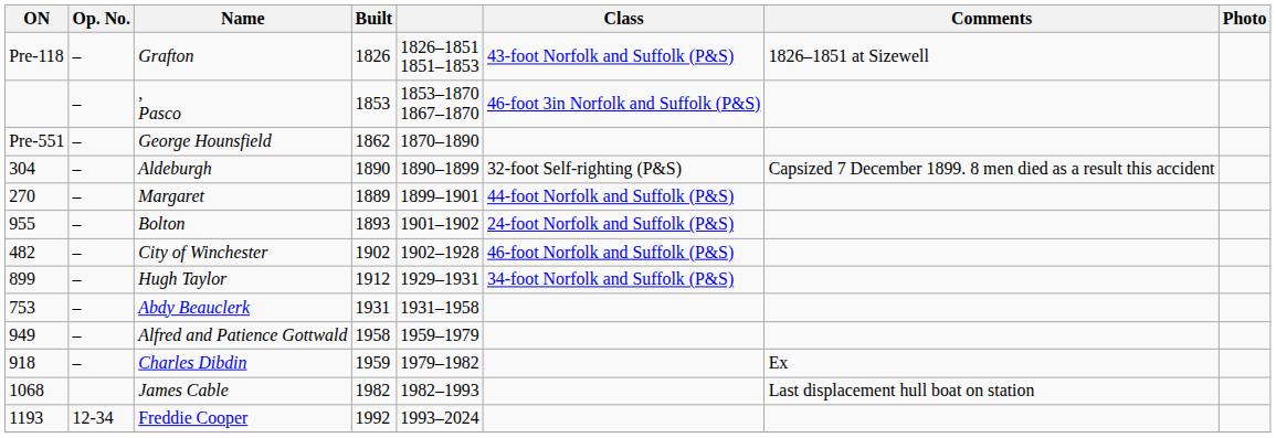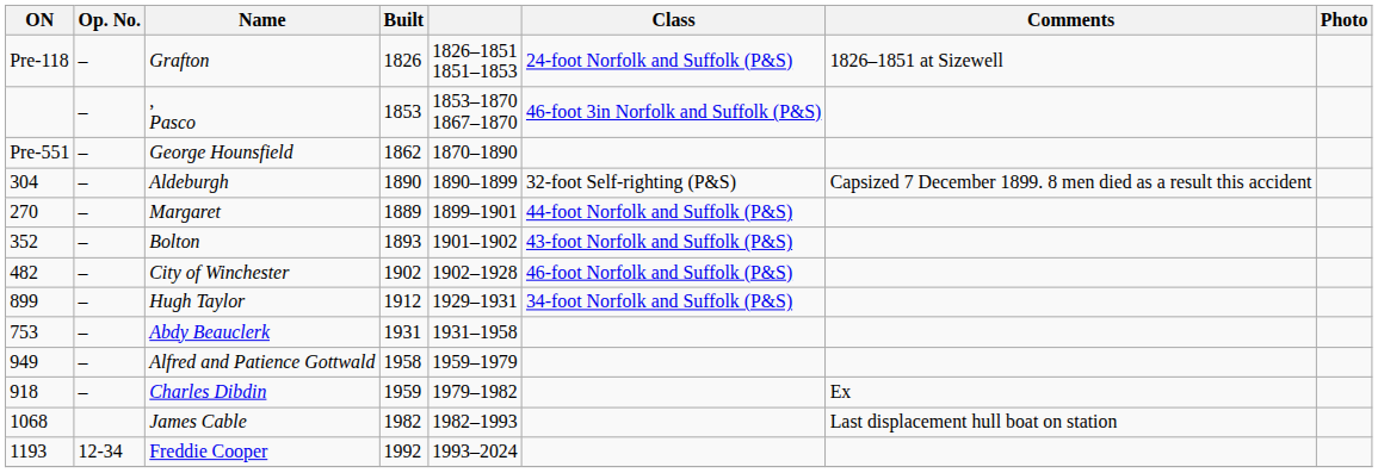 <table class="wikitable">
 <tr>
 <th>ON</th>
 <th>Op. No.</th>
 <th>Name</th>
 <th>Built</th>
 <th></th>
 <th>Class</th>
 <th>Comments</th>
 <th>Photo</th>
 </tr>
 <tr>
 <td>Pre-118</td>
 <td>–</td>
 <td><em>Grafton</em></td>
 <td>1826</td>
 <td>1826–1851<br>1851–1853</td>
-<td><a href='#'>43-foot Norfolk and Suffolk (P&S)</a></td>
+<td><a href='#'>24-foot Norfolk and Suffolk (P&S)</a></td>
 <td>1826–1851 at Sizewell<br></td>
 <td></td>
 </tr>
 <tr>
 <td></td>
 <td>–</td>
 <td>,<br><em>Pasco</em></td>
 <td>1853</td>
 <td>1853–1870<br>1867–1870</td>
 <td><a href='#'>46-foot 3in Norfolk and Suffolk (P&S)</a></td>
 <td></td>
 <td></td>
 </tr>
 <tr>
 <td>Pre-551</td>
 <td>–</td>
 <td><em>George Hounsfield</em></td>
 <td>1862</td>
 <td>1870–1890</td>
 <td></td>
 <td></td>
 <td></td>
 </tr>
 <tr>
 <td>304</td>
 <td>–</td>
 <td><em>Aldeburgh</em></td>
 <td>1890</td>
 <td>1890–1899</td>
 <td>32-foot Self-righting (P&S)</td>
 <td>Capsized 7 December 1899. 8 men died as a result this accident</td>
 <td></td>
 </tr>
 <tr>
 <td>270</td>
 <td>–</td>
 <td><em>Margaret</em></td>
 <td>1889</td>
 <td>1899–1901</td>
 <td><a href='#'>44-foot Norfolk and Suffolk (P&S)</a></td>
 <td></td>
 <td></td>
 </tr>
 <tr>
-<td>955</td>
+<td>352</td>
 <td>–</td>
 <td><em>Bolton</em></td>
 <td>1893</td>
 <td>1901–1902</td>
-<td><a href='#'>24-foot Norfolk and Suffolk (P&S)</a></td>
+<td><a href='#'>43-foot Norfolk and Suffolk (P&S)</a></td>
 <td></td>
 <td></td>
 </tr>
 <tr>
 <td>482</td>
 <td>–</td>
 <td><em>City of Winchester</em></td>
 <td>1902</td>
 <td>1902–1928</td>
 <td><a href='#'>46-foot Norfolk and Suffolk (P&S)</a></td>
 <td></td>
 <td></td>
 </tr>
 <tr>
 <td>899</td>
 <td>–</td>
 <td><em>Hugh Taylor</em></td>
 <td>1912</td>
 <td>1929–1931</td>
 <td><a href='#'>34-foot Norfolk and Suffolk (P&S)</a></td>
 <td></td>
 <td></td>
 </tr>
 <tr>
 <td>753</td>
 <td>–</td>
 <td><em><a href='#'>Abdy Beauclerk</a></em></td>
 <td>1931</td>
 <td>1931–1958</td>
 <td></td>
 <td></td>
 <td></td>
 </tr>
 <tr>
 <td>949</td>
 <td>–</td>
 <td><em>Alfred and Patience Gottwald</em></td>
 <td>1958</td>
 <td>1959–1979</td>
 <td></td>
 <td></td>
 <td></td>
 </tr>
 <tr>
 <td>918</td>
 <td>–</td>
 <td><a href='#'><em>Charles Dibdin<br></em></a></td>
 <td>1959</td>
 <td>1979–1982</td>
 <td></td>
 <td>Ex </td>
 <td></td>
 </tr>
 <tr>
 <td>1068</td>
 <td></td>
 <td><em>James Cable</em></td>
 <td>1982</td>
 <td>1982–1993</td>
 <td></td>
 <td>Last displacement hull boat on station</td>
 <td></td>
 </tr>
 <tr>
 <td>1193</td>
 <td>12-34</td>
 <td><em><a href='#'></em>Freddie Cooper<em></a></td>
 <td>1992</td>
 <td>1993–2024</td>
 <td></td>
 <td></td>
 <td></td>
 </tr>
 <tr>
 </tr>
 </table>
